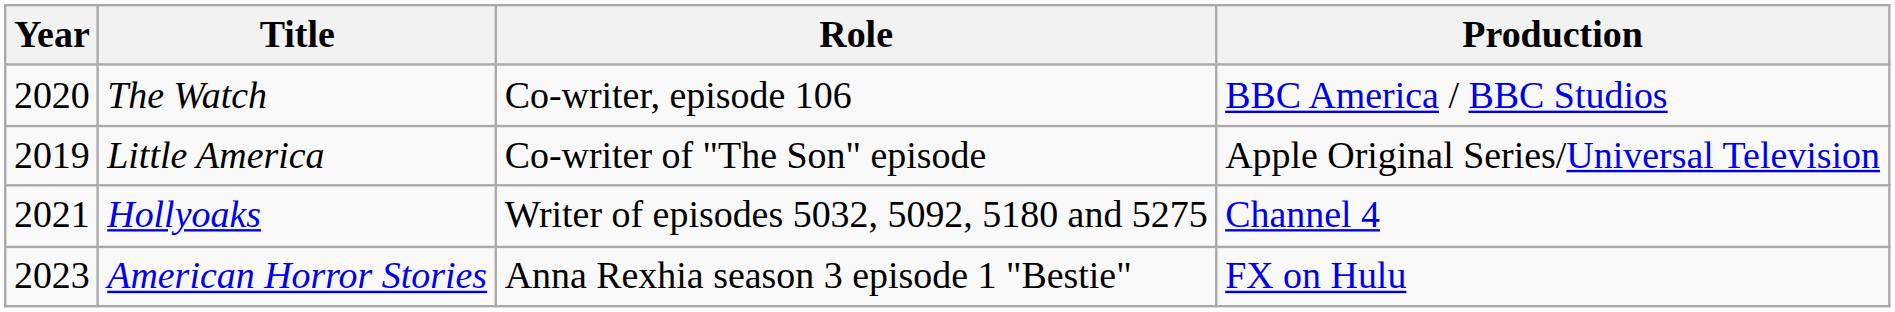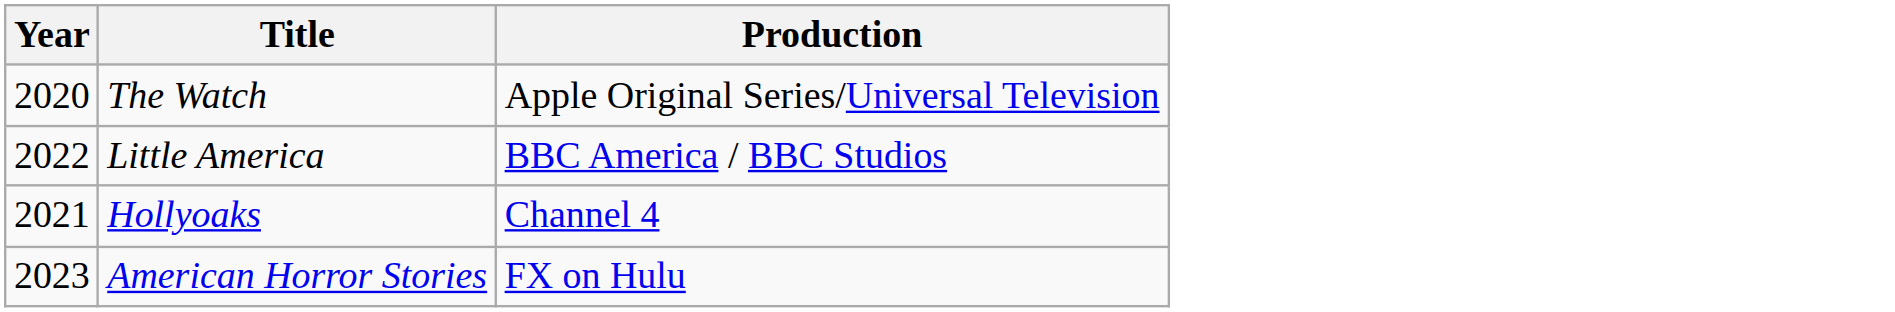 <table class="wikitable sortable">
 <tr>
 <th>Year</th>
 <th>Title</th>
-<th>Role</th>
 <th>Production</th>
 </tr>
 <tr valign="top">
 <td align="center">2020</td>
 <td><em>The Watch</em></td>
-<td>Co-writer, episode 106</td>
-<td><a href='#'>BBC America</a> / <a href='#'>BBC Studios</a></td>
+<td>Apple Original Series/<a href='#'>Universal Television</a></td>
 </tr>
 <tr valign="top">
-<td align="center">2019</td>
+<td align="center">2022</td>
 <td><em>Little America</em></td>
-<td>Co-writer of "The Son" episode</td>
-<td>Apple Original Series/<a href='#'>Universal Television</a></td>
+<td><a href='#'>BBC America</a> / <a href='#'>BBC Studios</a></td>
 </tr>
 <tr valign="top">
 <td align="center">2021</td>
 <td><em><a href='#'>Hollyoaks</a></em></td>
-<td>Writer of episodes 5032, 5092, 5180 and 5275</td>
 <td><a href='#'>Channel 4</a></td>
 </tr>
 <tr valign="top">
 <td align="center">2023</td>
 <td><em><a href='#'>American Horror Stories</a></em></td>
-<td>Anna Rexhia season 3 episode 1 "Bestie"</td>
 <td><a href='#'>FX on Hulu</a></td>
 </tr>
 </table>
